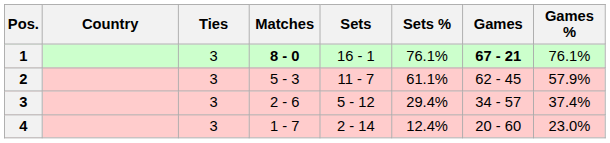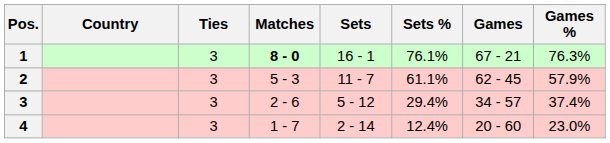 <table class="wikitable nowrap" style=text-align:center>
 <tr>
 <th>Pos.</th>
 <th width=140>Country</th>
 <th width=70>Ties</th>
 <th width=70>Matches</th>
 <th width=70>Sets</th>
 <th width=70>Sets %</th>
 <th width=70>Games</th>
 <th width=70>Games %</th>
 </tr>
 <tr style="background: #CCFFCC;">
 <th>1</th>
 <td align=left></td>
 <td>3</td>
 <td><strong>8 -	0</strong></td>
 <td>16 -	1</td>
 <td>76.1%</td>
-<td><strong>67 - 21</strong></td>
-<td>76.1%</td>
+<td>67 - 21</td>
+<td>76.3%</td>
 </tr>
 <tr style="background: #FFCCCC;">
 <th>2</th>
 <td align=left></td>
 <td>3</td>
 <td>5 -	3</td>
 <td>11 -	7</td>
 <td>61.1%</td>
 <td>62 - 45</td>
 <td>57.9%</td>
 </tr>
 <tr style="background: #FFCCCC;">
 <th>3</th>
 <td align=left></td>
 <td>3</td>
 <td>2 - 6</td>
 <td>5 - 12</td>
 <td>29.4%</td>
 <td>34 - 57</td>
 <td>37.4%</td>
 </tr>
 <tr style="background: #FFCCCC;">
 <th>4</th>
 <td align=left></td>
 <td>3</td>
 <td>1 - 7</td>
 <td>2 - 14</td>
 <td>12.4%</td>
 <td>20 - 60</td>
 <td>23.0%</td>
 </tr>
 </table>
